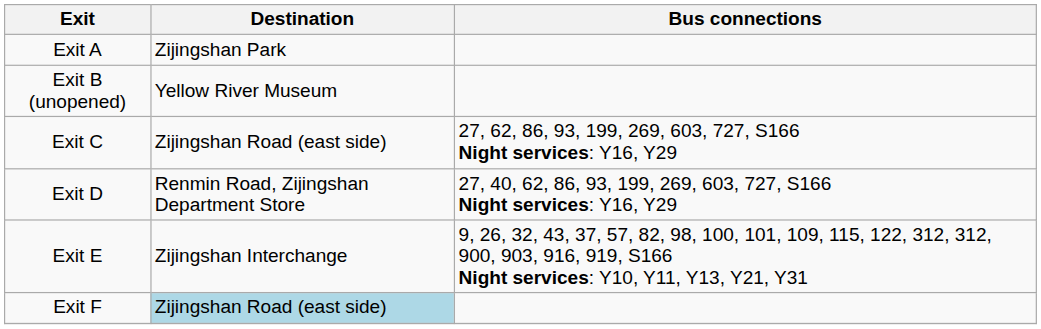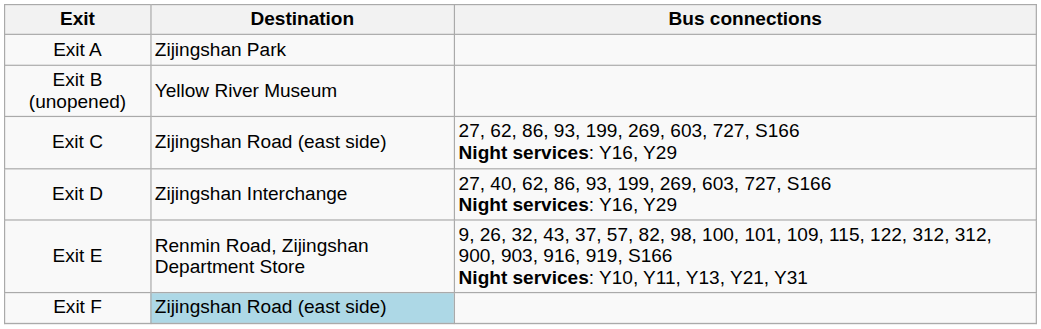 <table class=wikitable>
 <tr>
 <th style="width:70px" colspan=3>Exit</th>
 <th>Destination</th>
 <th>Bus connections</th>
 </tr>
 <tr>
 <td align=center colspan=3>Exit A</td>
 <td>Zijingshan Park</td>
 <td></td>
 </tr>
 <tr>
 <td align=center colspan=3>Exit B (unopened)</td>
 <td>Yellow River Museum</td>
 <td></td>
 </tr>
 <tr>
 <td align=center colspan=3>Exit C</td>
 <td>Zijingshan Road (east side)</td>
 <td>27, 62, 86, 93, 199, 269, 603, 727, S166 <br><strong>Night services</strong>: Y16, Y29</td>
 </tr>
 <tr>
 <td align=center colspan=3>Exit D</td>
-<td>Renmin Road, Zijingshan Department Store</td>
+<td>Zijingshan Interchange</td>
 <td>27, 40, 62, 86, 93, 199, 269, 603, 727, S166 <br><strong>Night services</strong>: Y16, Y29</td>
 </tr>
 <tr>
 <td align=center colspan=3>Exit E</td>
-<td>Zijingshan Interchange</td>
+<td>Renmin Road, Zijingshan Department Store</td>
 <td>9, 26, 32, 43, 37, 57, 82, 98, 100, 101, 109, 115, 122, 312, 312, 900, 903, 916, 919, S166<br><strong>Night services</strong>: Y10, Y11, Y13, Y21, Y31</td>
 </tr>
 <tr>
 <td align=center colspan=3>Exit F</td>
 <td style="background: lightblue;">Zijingshan Road (east side)</td>
 <td></td>
 </tr>
 <tr>
 </tr>
 </table>
